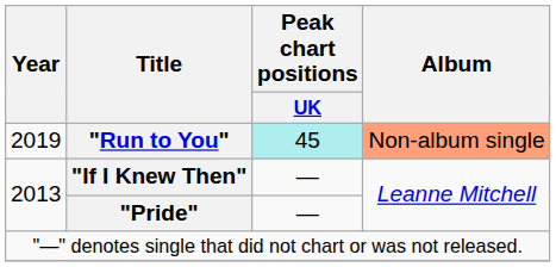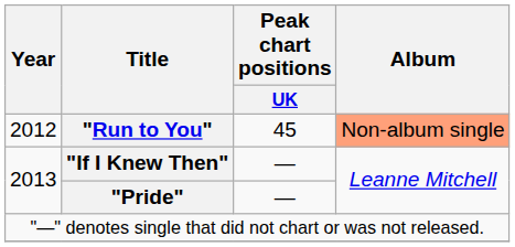 <table class="wikitable plainrowheaders" style="text-align:center;" border="1">
 <tr>
 <th scope="col" rowspan="2">Year</th>
 <th scope="col" rowspan="2">Title</th>
 <th scope="col" colspan="1">Peak chart positions</th>
 <th scope="col" rowspan="2">Album</th>
 </tr>
 <tr>
 <th scope="col" style="width:3em;font-size:85%;"><a href='#'>UK</a><br></th>
 </tr>
 <tr>
-<td>2019</td>
+<td>2012</td>
 <th scope="row">"<a href='#'>Run to You</a>"</th>
-<td style="background: paleturquoise;">45</td>
+<td>45</td>
 <td style="background: lightsalmon;">Non-album single</td>
 </tr>
 <tr>
 <td rowspan="2">2013</td>
 <th scope="row">"If I Knew Then"</th>
 <td>—</td>
 <td rowspan="2"><em><a href='#'>Leanne Mitchell</a></em></td>
 </tr>
 <tr>
 <th scope="row">"Pride"</th>
 <td>—</td>
 </tr>
 <tr>
 <td colspan="14" style="font-size:85%">"—" denotes single that did not chart or was not released.</td>
 </tr>
 <tr>
 </tr>
 </table>
